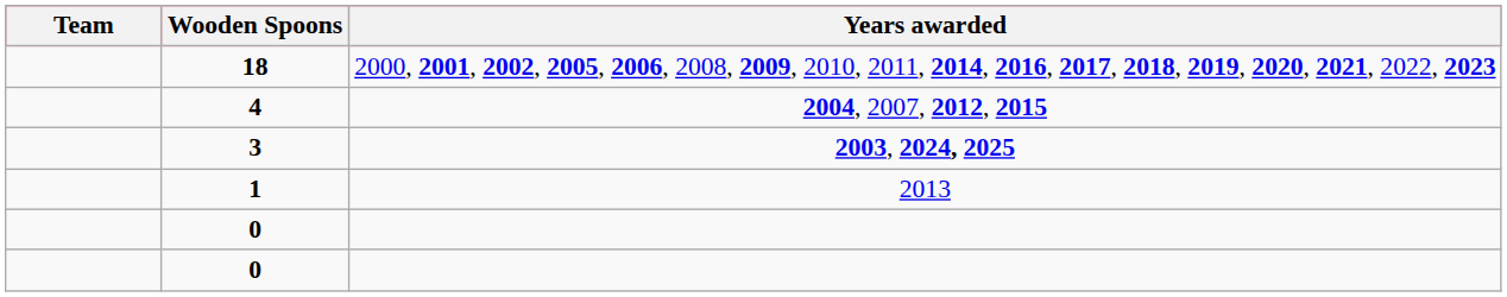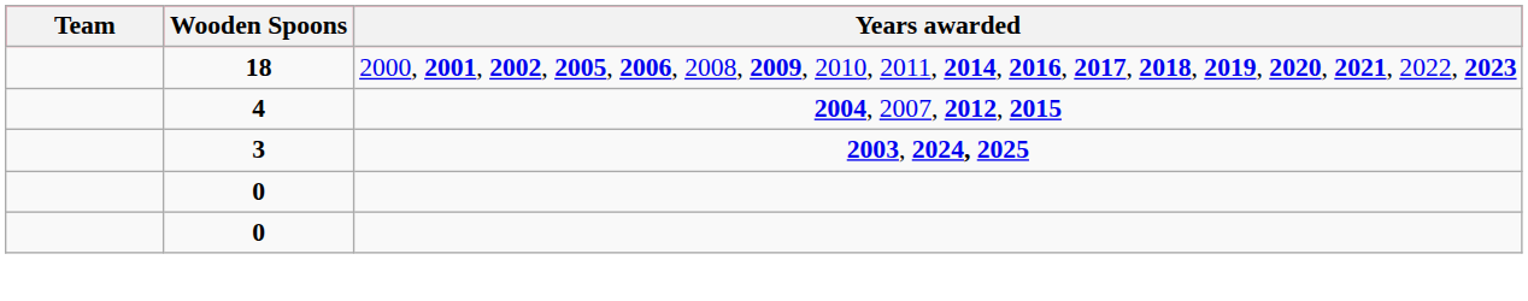 <table class="wikitable sortable" style="text-align:center">
 <tr style="background:#f03">
 <th style="width:90px">Team</th>
 <th>Wooden Spoons</th>
 <th>Years awarded</th>
 </tr>
 <tr>
 <td style="text-align:left"></td>
 <td><strong>18</strong></td>
 <td><a href='#'>2000</a>, <strong><a href='#'>2001</a></strong>, <strong><a href='#'>2002</a></strong>, <strong><a href='#'>2005</a></strong>, <strong><a href='#'>2006</a></strong>, <a href='#'>2008</a>, <strong><a href='#'>2009</a></strong>, <a href='#'>2010</a>, <a href='#'>2011</a>, <strong><a href='#'>2014</a></strong>, <strong><a href='#'>2016</a></strong>, <strong><a href='#'>2017</a></strong>, <strong><a href='#'>2018</a></strong>, <strong><a href='#'>2019</a></strong>, <strong><a href='#'>2020</a></strong>, <strong><a href='#'>2021</a></strong>, <a href='#'>2022</a>, <strong><a href='#'>2023</a></strong></td>
 </tr>
 <tr>
 <td style="text-align:left"></td>
 <td><strong>4</strong></td>
 <td><strong><a href='#'>2004</a></strong>, <a href='#'>2007</a>, <strong><a href='#'>2012</a></strong>, <strong><a href='#'>2015</a></strong></td>
 </tr>
 <tr>
 <td style="text-align:left"></td>
 <td><strong>3</strong></td>
 <td><strong><a href='#'>2003</a></strong>, <strong><a href='#'>2024</a>, <a href='#'>2025</a></strong></td>
 </tr>
 <tr>
 <td style="text-align:left"></td>
-<td><strong>1</strong></td>
-<td><a href='#'>2013</a></td>
-</tr>
-<tr>
-<td style="text-align:left"></td>
 <td><strong>0</strong></td>
 <td></td>
 </tr>
 <tr>
 <td style="text-align:left"></td>
 <td><strong>0</strong></td>
 <td></td>
 </tr>
 </table>
